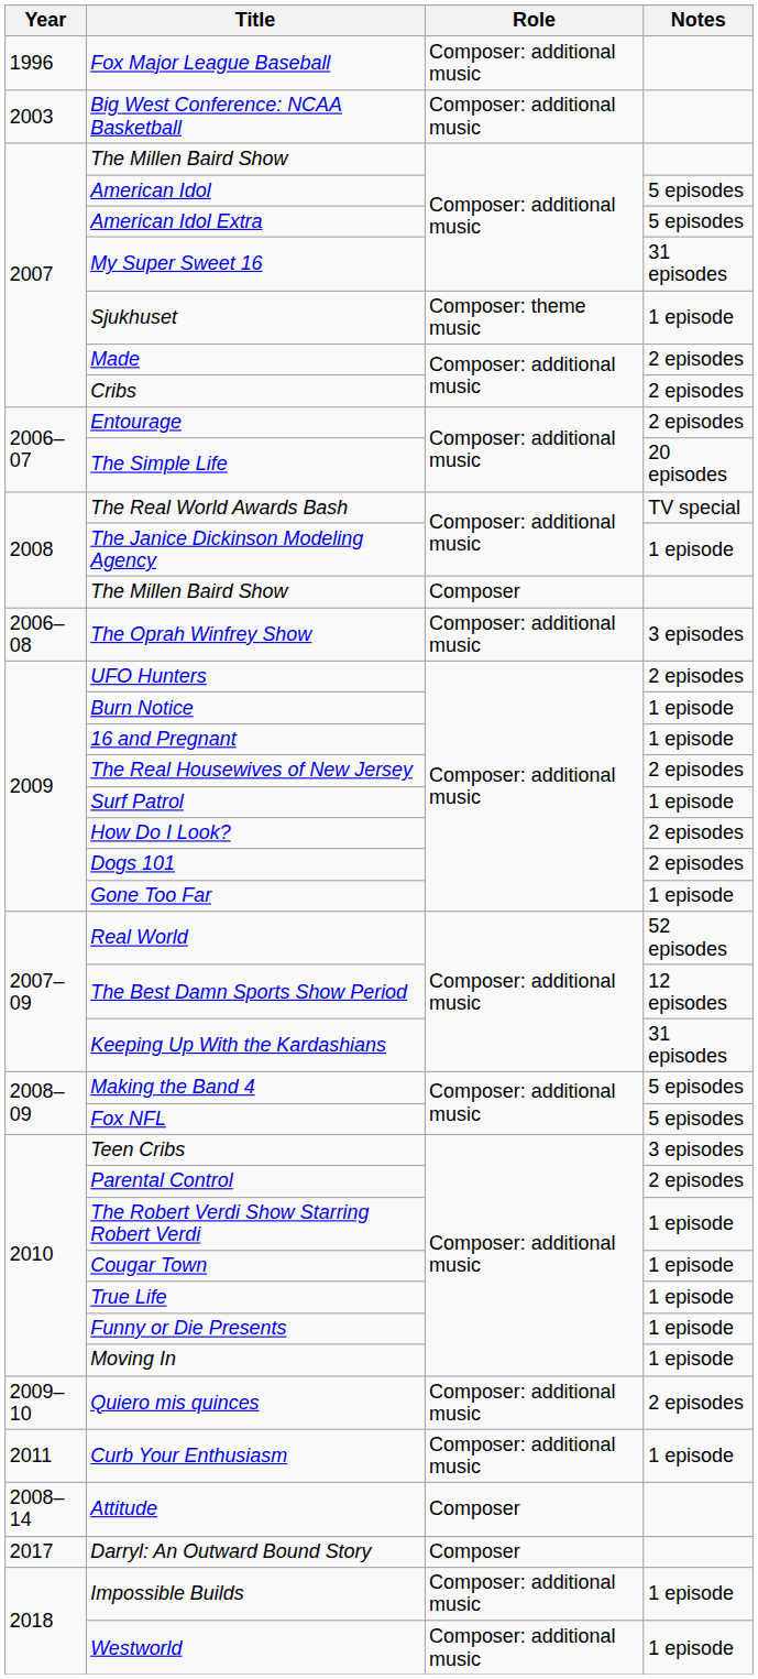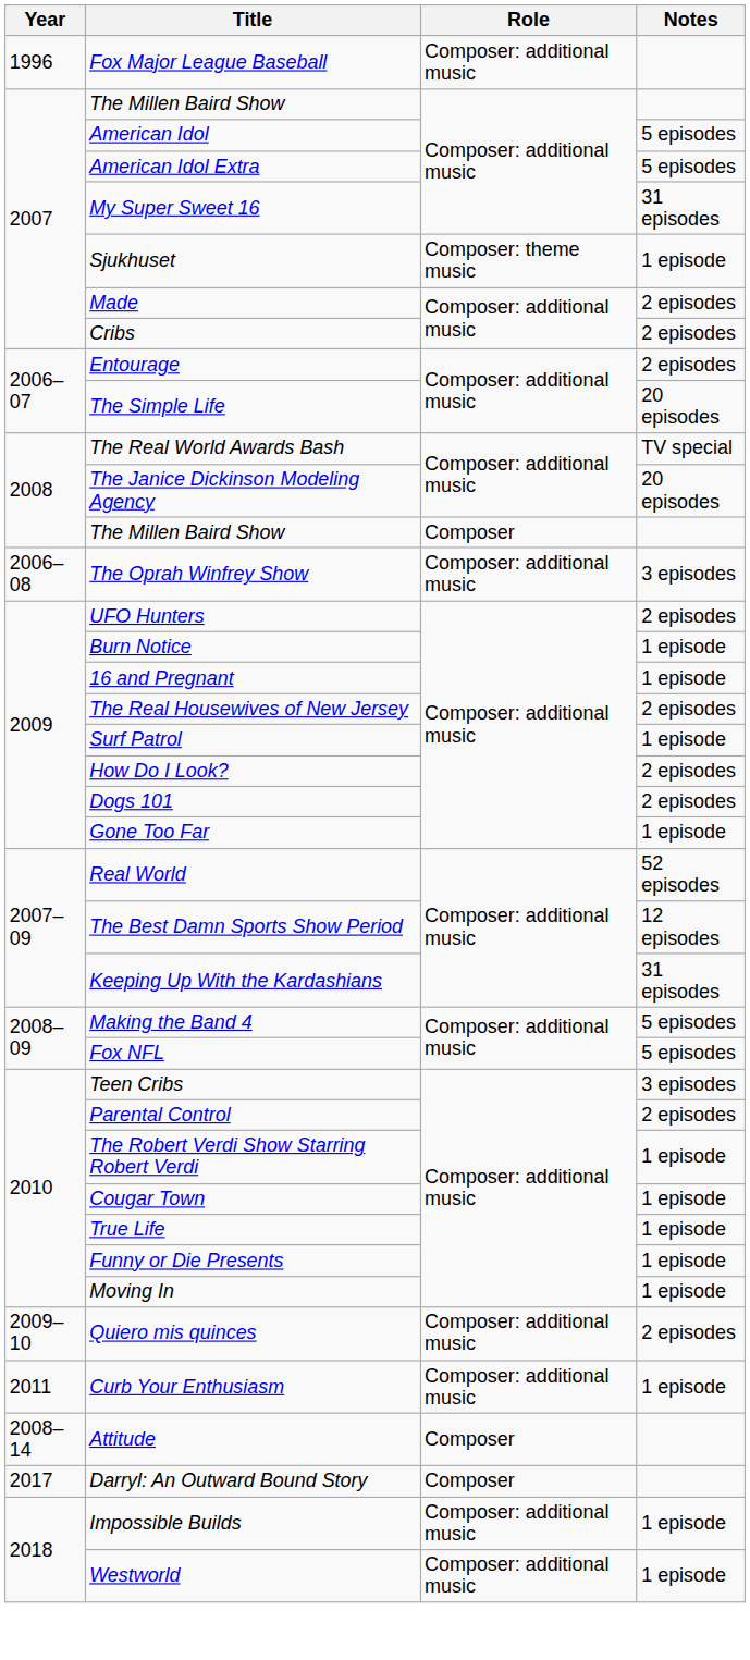 <table class="wikitable">
 <tr>
 <th>Year</th>
 <th>Title</th>
 <th>Role</th>
 <th>Notes</th>
 </tr>
 <tr>
 <td>1996</td>
 <td><em><a href='#'>Fox Major League Baseball</a></em></td>
-<td>Composer: additional music</td>
-<td></td>
-</tr>
-<tr>
-<td>2003</td>
-<td><em><a href='#'>Big West Conference: NCAA Basketball</a></em></td>
 <td>Composer: additional music</td>
 <td></td>
 </tr>
 <tr>
 <td rowspan="7">2007</td>
 <td><em>The Millen Baird Show</em></td>
 <td rowspan="4">Composer: additional music</td>
 <td></td>
 </tr>
 <tr>
 <td><em><a href='#'>American Idol</a></em></td>
 <td>5 episodes</td>
 </tr>
 <tr>
 <td><em><a href='#'>American Idol Extra</a></em></td>
 <td>5 episodes</td>
 </tr>
 <tr>
 <td><em><a href='#'>My Super Sweet 16</a></em></td>
 <td>31 episodes</td>
 </tr>
 <tr>
 <td><em>Sjukhuset</em></td>
 <td>Composer: theme music</td>
 <td>1 episode</td>
 </tr>
 <tr>
 <td><em><a href='#'>Made</a></em></td>
 <td rowspan="2">Composer: additional music</td>
 <td>2 episodes</td>
 </tr>
 <tr>
 <td><em>Cribs</em></td>
 <td>2 episodes</td>
 </tr>
 <tr>
 <td rowspan="2">2006–07</td>
 <td><em><a href='#'>Entourage</a></em></td>
 <td rowspan="2">Composer: additional music</td>
 <td>2 episodes</td>
 </tr>
 <tr>
 <td><em><a href='#'>The Simple Life</a></em></td>
 <td>20 episodes</td>
 </tr>
 <tr>
 <td rowspan="3">2008</td>
 <td><em>The Real World Awards Bash</em></td>
 <td rowspan="2">Composer: additional music</td>
 <td>TV special</td>
 </tr>
 <tr>
 <td><em><a href='#'>The Janice Dickinson Modeling Agency</a></em></td>
-<td>1 episode</td>
+<td>20 episodes</td>
 </tr>
 <tr>
 <td><em>The Millen Baird Show</em></td>
 <td>Composer</td>
 <td></td>
 </tr>
 <tr>
 <td>2006–08</td>
 <td><em><a href='#'>The Oprah Winfrey Show</a></em></td>
 <td>Composer: additional music</td>
 <td>3 episodes</td>
 </tr>
 <tr>
 <td rowspan="8">2009</td>
 <td><em><a href='#'>UFO Hunters</a></em></td>
 <td rowspan="8">Composer: additional music</td>
 <td>2 episodes</td>
 </tr>
 <tr>
 <td><em><a href='#'>Burn Notice</a></em></td>
 <td>1 episode</td>
 </tr>
 <tr>
 <td><em><a href='#'>16 and Pregnant</a></em></td>
 <td>1 episode</td>
 </tr>
 <tr>
 <td><em><a href='#'>The Real Housewives of New Jersey</a></em></td>
 <td>2 episodes</td>
 </tr>
 <tr>
 <td><em><a href='#'>Surf Patrol</a></em></td>
 <td>1 episode</td>
 </tr>
 <tr>
 <td><em><a href='#'>How Do I Look?</a></em></td>
 <td>2 episodes</td>
 </tr>
 <tr>
 <td><em><a href='#'>Dogs 101</a></em></td>
 <td>2 episodes</td>
 </tr>
 <tr>
 <td><em><a href='#'>Gone Too Far</a></em></td>
 <td>1 episode</td>
 </tr>
 <tr>
 <td rowspan="3">2007–09</td>
 <td><em><a href='#'>Real World</a></em></td>
 <td rowspan="3">Composer: additional music</td>
 <td>52 episodes</td>
 </tr>
 <tr>
 <td><em><a href='#'>The Best Damn Sports Show Period</a></em></td>
 <td>12 episodes</td>
 </tr>
 <tr>
 <td><em><a href='#'>Keeping Up With the Kardashians</a></em></td>
 <td>31 episodes</td>
 </tr>
 <tr>
 <td rowspan="2">2008–09</td>
 <td><em><a href='#'>Making the Band 4</a></em></td>
 <td rowspan="2">Composer: additional music</td>
 <td>5 episodes</td>
 </tr>
 <tr>
 <td><em><a href='#'>Fox NFL</a></em></td>
 <td>5 episodes</td>
 </tr>
 <tr>
 <td rowspan="7">2010</td>
 <td><em>Teen Cribs</em></td>
 <td rowspan="7">Composer: additional music</td>
 <td>3 episodes</td>
 </tr>
 <tr>
 <td><em><a href='#'>Parental Control</a></em></td>
 <td>2 episodes</td>
 </tr>
 <tr>
 <td><em><a href='#'>The Robert Verdi Show Starring Robert Verdi</a></em></td>
 <td>1 episode</td>
 </tr>
 <tr>
 <td><em><a href='#'>Cougar Town</a></em></td>
 <td>1 episode</td>
 </tr>
 <tr>
 <td><em><a href='#'>True Life</a></em></td>
 <td>1 episode</td>
 </tr>
 <tr>
 <td><em><a href='#'>Funny or Die Presents</a></em></td>
 <td>1 episode</td>
 </tr>
 <tr>
 <td><em>Moving In</em></td>
 <td>1 episode</td>
 </tr>
 <tr>
 <td>2009–10</td>
 <td><em><a href='#'>Quiero mis quinces</a></em></td>
 <td>Composer: additional music</td>
 <td>2 episodes</td>
 </tr>
 <tr>
 <td>2011</td>
 <td><em><a href='#'>Curb Your Enthusiasm</a></em></td>
 <td>Composer: additional music</td>
 <td>1 episode</td>
 </tr>
 <tr>
 <td>2008–14</td>
 <td><em><a href='#'>Attitude</a></em></td>
 <td>Composer</td>
 <td></td>
 </tr>
 <tr>
 <td>2017</td>
 <td><em>Darryl: An Outward Bound Story</em></td>
 <td>Composer</td>
 <td></td>
 </tr>
 <tr>
 <td rowspan="2">2018</td>
 <td><em>Impossible Builds</em></td>
 <td>Composer: additional music</td>
 <td>1 episode</td>
 </tr>
 <tr>
 <td><em><a href='#'>Westworld</a></em></td>
 <td>Composer: additional music</td>
 <td>1 episode</td>
 </tr>
 </table>
